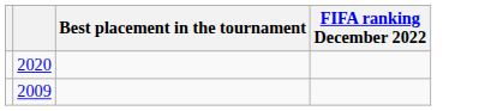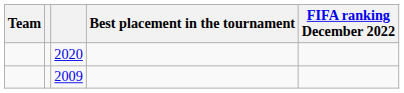 <table class="wikitable sortable">
 <tr>
+<th>Team</th>
 <th></th>
 <th></th>
 <th>Best placement in the tournament</th>
 <th><a href='#'>FIFA ranking</a><br>December 2022</th>
 </tr>
 <tr>
 <td></td>
+<td></td>
 <td><a href='#'>2020</a></td>
 <td></td>
 <td></td>
 </tr>
 <tr>
 <td></td>
+<td></td>
 <td><a href='#'>2009</a></td>
 <td></td>
 <td></td>
 </tr>
 </table>
